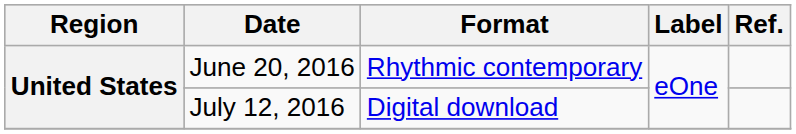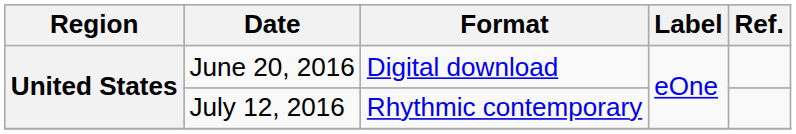 <table class="wikitable plainrowheaders">
 <tr>
 <th>Region</th>
 <th>Date</th>
 <th>Format</th>
 <th>Label</th>
 <th>Ref.</th>
 </tr>
 <tr>
 <th scope="row" rowspan="2">United States</th>
 <td rowspan="1">June 20, 2016</td>
-<td><a href='#'>Rhythmic contemporary</a></td>
+<td rowspan="1"><a href='#'>Digital download</a></td>
 <td rowspan="2"><a href='#'>eOne</a></td>
 <td></td>
 </tr>
 <tr>
 <td>July 12, 2016</td>
-<td rowspan="1"><a href='#'>Digital download</a></td>
+<td><a href='#'>Rhythmic contemporary</a></td>
 <td style="text-align:center;"></td>
 </tr>
 <tr>
 </tr>
 </table>
